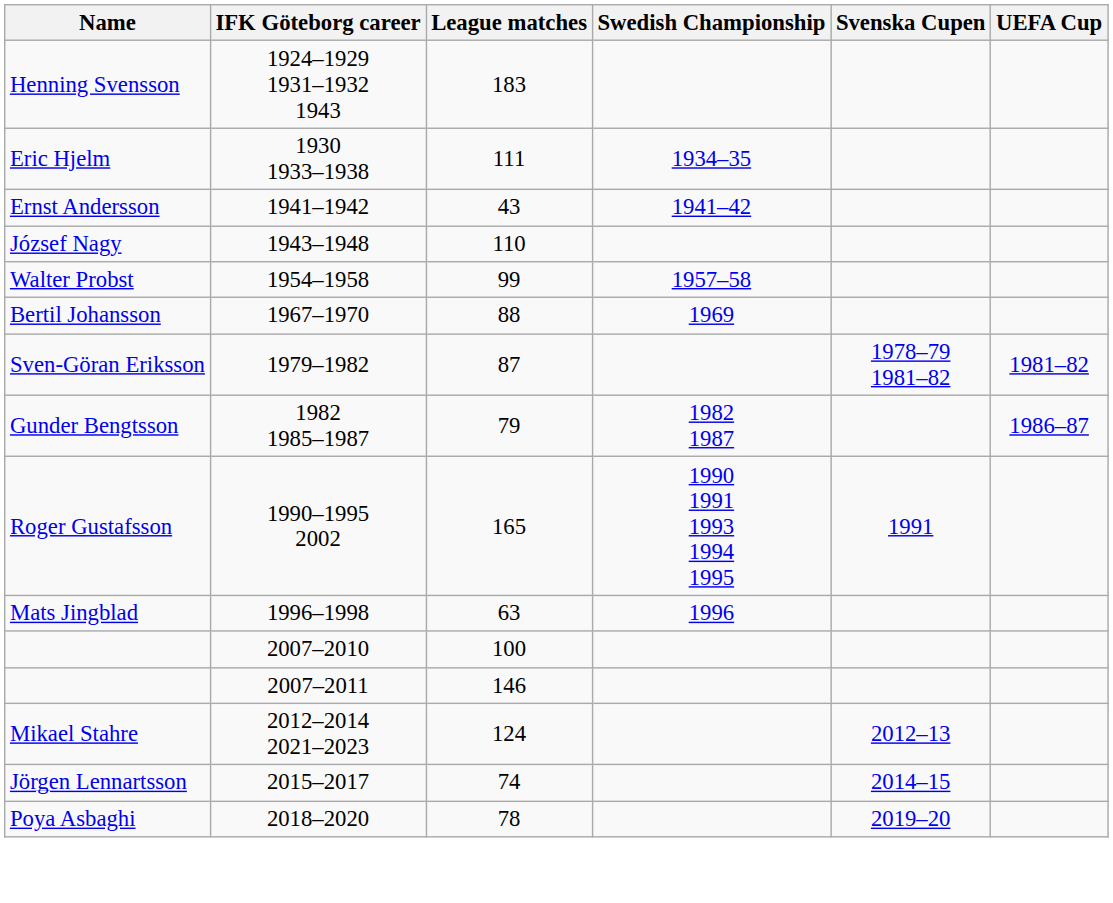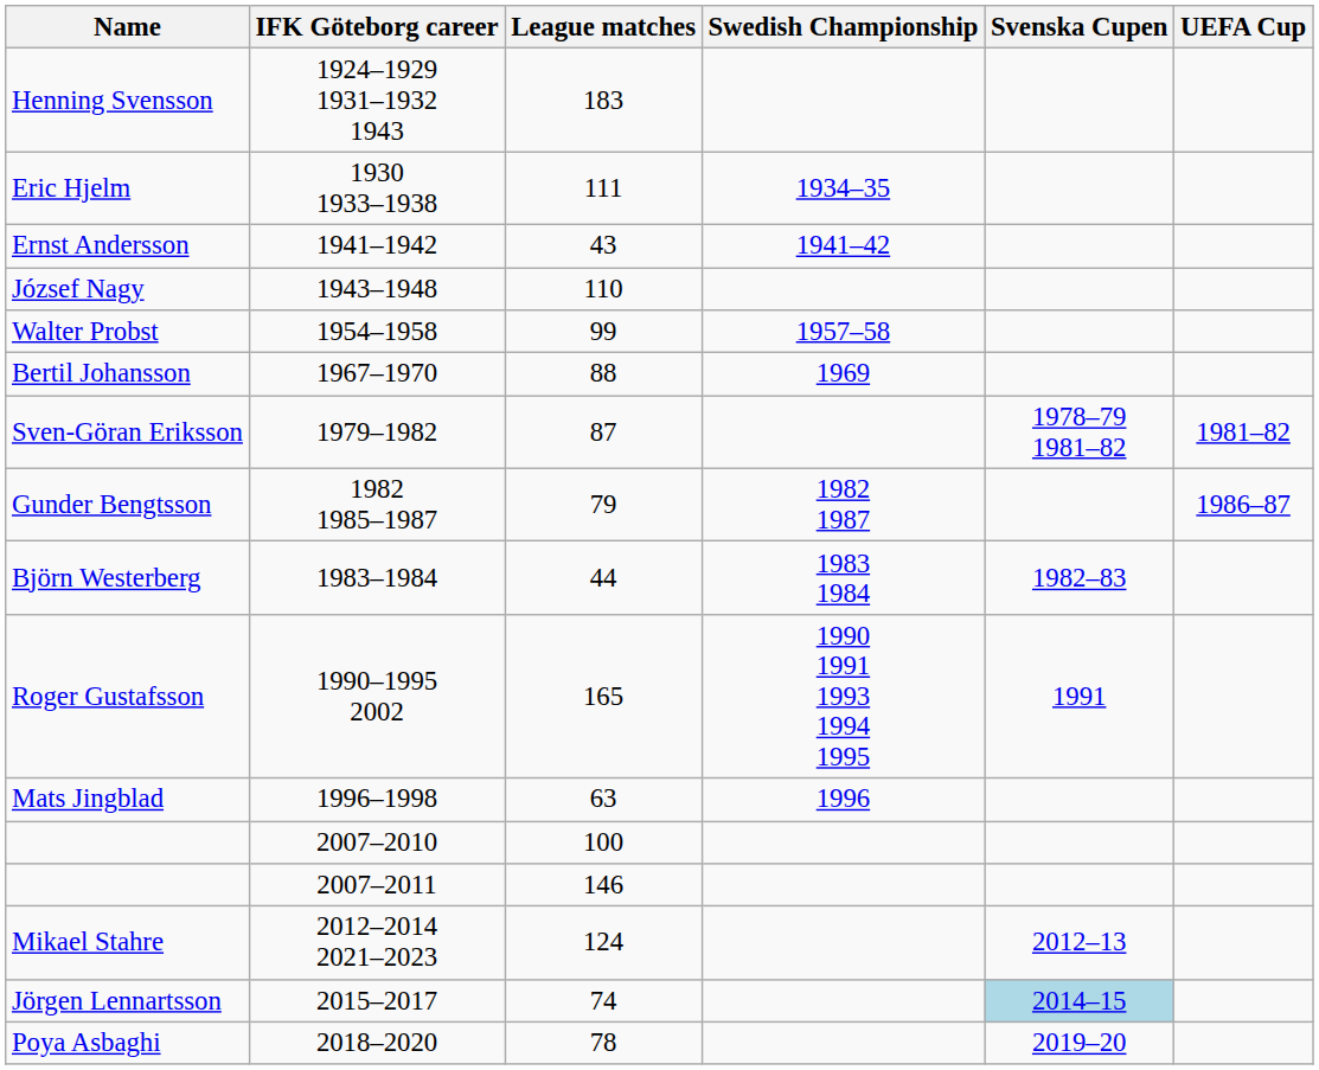 <table class="wikitable" style="text-align: center;">
 <tr>
 <th>Name</th>
 <th>IFK Göteborg career</th>
 <th>League matches</th>
 <th>Swedish Championship</th>
 <th>Svenska Cupen</th>
 <th>UEFA Cup</th>
 </tr>
 <tr>
 <td align="left"> <a href='#'>Henning Svensson</a></td>
 <td>1924–1929<br>1931–1932<br>1943</td>
 <td>183</td>
 <td></td>
 <td></td>
 <td></td>
 </tr>
 <tr>
 <td align="left"> <a href='#'>Eric Hjelm</a></td>
 <td>1930<br>1933–1938</td>
 <td>111</td>
 <td><a href='#'>1934–35</a></td>
 <td></td>
 <td></td>
 </tr>
 <tr>
 <td align="left"> <a href='#'>Ernst Andersson</a></td>
 <td>1941–1942</td>
 <td>43</td>
 <td><a href='#'>1941–42</a></td>
 <td></td>
 <td></td>
 </tr>
 <tr>
 <td align="left"> <a href='#'>József Nagy</a></td>
 <td>1943–1948</td>
 <td>110</td>
 <td></td>
 <td></td>
 <td></td>
 </tr>
 <tr>
 <td align="left"> <a href='#'>Walter Probst</a></td>
 <td>1954–1958</td>
 <td>99</td>
 <td><a href='#'>1957–58</a></td>
 <td></td>
 <td></td>
 </tr>
 <tr>
 <td align="left"> <a href='#'>Bertil Johansson</a></td>
 <td>1967–1970</td>
 <td>88</td>
 <td><a href='#'>1969</a></td>
 <td></td>
 <td></td>
 </tr>
 <tr>
 <td align="left"> <a href='#'>Sven-Göran Eriksson</a></td>
 <td>1979–1982</td>
 <td>87</td>
 <td></td>
 <td><a href='#'>1978–79</a><br><a href='#'>1981–82</a></td>
 <td><a href='#'>1981–82</a></td>
 </tr>
 <tr>
 <td align="left"> <a href='#'>Gunder Bengtsson</a></td>
 <td>1982<br>1985–1987</td>
 <td>79</td>
 <td><a href='#'>1982</a><br><a href='#'>1987</a></td>
 <td></td>
 <td><a href='#'>1986–87</a></td>
 </tr>
 <tr>
+<td align="left"> <a href='#'>Björn Westerberg</a></td>
+<td>1983–1984</td>
+<td>44</td>
+<td><a href='#'>1983</a><br><a href='#'>1984</a></td>
+<td><a href='#'>1982–83</a></td>
+<td></td>
+</tr>
+<tr>
 <td align="left"> <a href='#'>Roger Gustafsson</a></td>
 <td>1990–1995<br>2002</td>
 <td>165</td>
 <td><a href='#'>1990</a><br><a href='#'>1991</a><br><a href='#'>1993</a><br><a href='#'>1994</a><br><a href='#'>1995</a></td>
 <td><a href='#'>1991</a></td>
 <td></td>
 </tr>
 <tr>
 <td align="left"> <a href='#'>Mats Jingblad</a></td>
 <td>1996–1998</td>
 <td>63</td>
 <td><a href='#'>1996</a></td>
 <td></td>
 <td></td>
 </tr>
 <tr>
 <td align="left"></td>
 <td>2007–2010</td>
 <td>100</td>
 <td></td>
 <td></td>
 <td></td>
 </tr>
 <tr>
 <td align="left"></td>
 <td>2007–2011</td>
 <td>146</td>
 <td></td>
 <td></td>
 <td></td>
 </tr>
 <tr>
 <td align="left"> <a href='#'>Mikael Stahre</a></td>
 <td>2012–2014<br>2021–2023</td>
 <td>124</td>
 <td></td>
 <td><a href='#'>2012–13</a></td>
 <td></td>
 </tr>
 <tr>
 <td align="left"> <a href='#'>Jörgen Lennartsson</a></td>
 <td>2015–2017</td>
 <td>74</td>
 <td></td>
-<td><a href='#'>2014–15</a></td>
+<td style="background: lightblue;"><a href='#'>2014–15</a></td>
 <td></td>
 </tr>
 <tr>
 <td align="left"> <a href='#'>Poya Asbaghi</a></td>
 <td>2018–2020</td>
 <td>78</td>
 <td></td>
 <td><a href='#'>2019–20</a></td>
 <td></td>
 </tr>
 </table>
